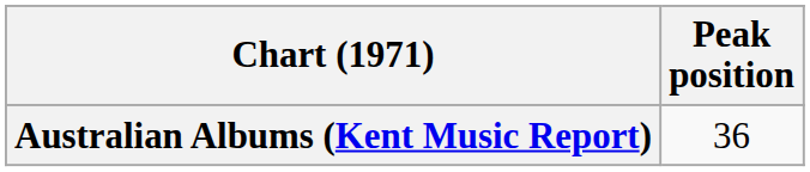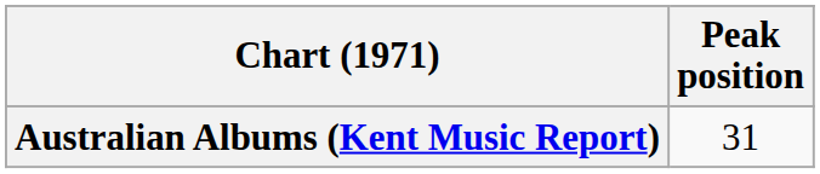 <table class="wikitable sortable plainrowheaders">
 <tr>
 <th>Chart (1971)</th>
 <th>Peak<br>position</th>
 </tr>
 <tr>
 <th scope="row">Australian Albums (<a href='#'>Kent Music Report</a>)</th>
-<td align="center">36</td>
+<td align="center">31</td>
 </tr>
 </table>
